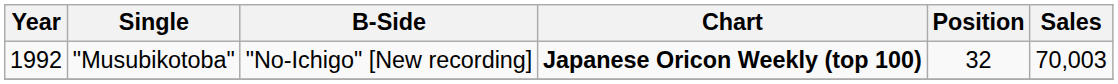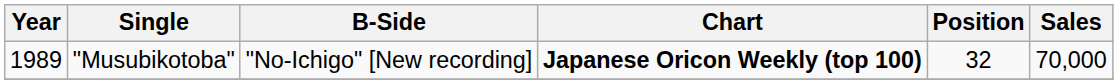 <table class="wikitable" border="1">
 <tr>
 <th>Year</th>
 <th>Single</th>
 <th>B-Side</th>
 <th>Chart</th>
 <th>Position</th>
 <th>Sales</th>
 </tr>
 <tr>
-<td>1992</td>
+<td>1989</td>
 <td>"Musubikotoba"</td>
 <td>"No-Ichigo" [New recording]</td>
 <td><strong>Japanese Oricon Weekly (top 100)</strong></td>
 <td align="center">32</td>
-<td align="center">70,003</td>
+<td align="center">70,000</td>
 </tr>
 <tr>
 </tr>
 </table>
